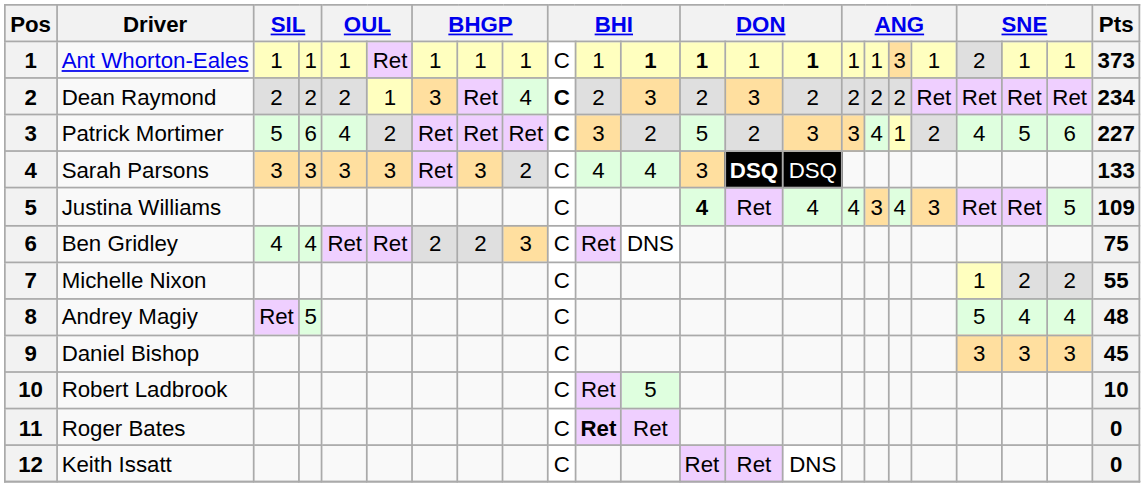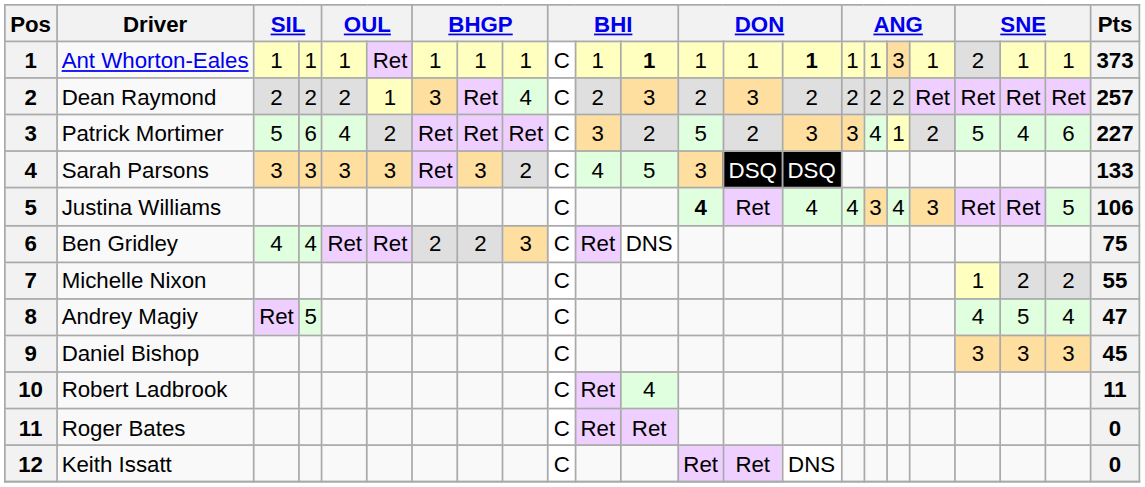 <table class="wikitable" style="font-size: 80%; text-align: center;">
 <tr valign="top">
 <th valign="middle">Pos</th>
 <th valign="middle">Driver</th>
 <th colspan="2"><a href='#'>SIL</a></th>
 <th colspan="2"><a href='#'>OUL</a></th>
 <th colspan="3"><a href='#'>BHGP</a></th>
 <th colspan="3"><a href='#'>BHI</a></th>
 <th colspan="3"><a href='#'>DON</a></th>
 <th colspan="4"><a href='#'>ANG</a></th>
 <th colspan="3"><a href='#'>SNE</a></th>
 <th valign=middle>Pts</th>
 </tr>
 <tr>
 <th>1</th>
 <td align=left><a href='#'>Ant Whorton-Eales</a></td>
 <td style="background:#ffffbf;">1</td>
 <td style="background:#ffffbf;">1</td>
 <td style="background:#ffffbf;">1</td>
 <td style="background:#efcfff;">Ret</td>
 <td style="background:#ffffbf;">1</td>
 <td style="background:#ffffbf;">1</td>
 <td style="background:#ffffbf;">1</td>
 <td style="background:#ffffff;">C</td>
 <td style="background:#ffffbf;">1</td>
 <td style="background:#ffffbf;"><strong>1</strong></td>
-<td style="background:#ffffbf;"><strong>1</strong></td>
+<td style="background:#ffffbf;">1</td>
 <td style="background:#ffffbf;">1</td>
 <td style="background:#ffffbf;"><strong>1</strong></td>
 <td style="background:#ffffbf;">1</td>
 <td style="background:#ffffbf;">1</td>
 <td style="background:#ffdf9f;">3</td>
 <td style="background:#ffffbf;">1</td>
 <td style="background:#dfdfdf;">2</td>
 <td style="background:#ffffbf;">1</td>
 <td style="background:#ffffbf;">1</td>
 <th>373</th>
 </tr>
 <tr>
 <th>2</th>
 <td align=left>Dean Raymond</td>
 <td style="background:#dfdfdf;">2</td>
 <td style="background:#dfdfdf;">2</td>
 <td style="background:#dfdfdf;">2</td>
 <td style="background:#ffffbf;">1</td>
 <td style="background:#ffdf9f;">3</td>
 <td style="background:#efcfff;">Ret</td>
 <td style="background:#dfffdf;">4</td>
-<td style="background:#ffffff;"><strong>C</strong></td>
+<td style="background:#ffffff;">C</td>
 <td style="background:#dfdfdf;">2</td>
 <td style="background:#ffdf9f;">3</td>
 <td style="background:#dfdfdf;">2</td>
 <td style="background:#ffdf9f;">3</td>
 <td style="background:#dfdfdf;">2</td>
 <td style="background:#dfdfdf;">2</td>
 <td style="background:#dfdfdf;">2</td>
 <td style="background:#dfdfdf;">2</td>
 <td style="background:#efcfff;">Ret</td>
 <td style="background:#efcfff;">Ret</td>
 <td style="background:#efcfff;">Ret</td>
 <td style="background:#efcfff;">Ret</td>
-<th>234</th>
+<th>257</th>
 </tr>
 <tr>
 <th>3</th>
 <td align=left>Patrick Mortimer</td>
 <td style="background:#dfffdf;">5</td>
 <td style="background:#dfffdf;">6</td>
 <td style="background:#dfffdf;">4</td>
 <td style="background:#dfdfdf;">2</td>
 <td style="background:#efcfff;">Ret</td>
 <td style="background:#efcfff;">Ret</td>
 <td style="background:#efcfff;">Ret</td>
-<td style="background:#ffffff;"><strong>C</strong></td>
+<td style="background:#ffffff;">C</td>
 <td style="background:#ffdf9f;">3</td>
 <td style="background:#dfdfdf;">2</td>
 <td style="background:#dfffdf;">5</td>
 <td style="background:#dfdfdf;">2</td>
 <td style="background:#ffdf9f;">3</td>
 <td style="background:#ffdf9f;">3</td>
 <td style="background:#dfffdf;">4</td>
 <td style="background:#ffffbf;">1</td>
 <td style="background:#dfdfdf;">2</td>
+<td style="background:#dfffdf;">5</td>
 <td style="background:#dfffdf;">4</td>
-<td style="background:#dfffdf;">5</td>
 <td style="background:#dfffdf;">6</td>
 <th>227</th>
 </tr>
 <tr>
 <th>4</th>
 <td align=left>Sarah Parsons</td>
 <td style="background:#ffdf9f;">3</td>
 <td style="background:#ffdf9f;">3</td>
 <td style="background:#ffdf9f;">3</td>
 <td style="background:#ffdf9f;">3</td>
 <td style="background:#efcfff;">Ret</td>
 <td style="background:#ffdf9f;">3</td>
 <td style="background:#dfdfdf;">2</td>
 <td style="background:#ffffff;">C</td>
 <td style="background:#dfffdf;">4</td>
-<td style="background:#dfffdf;">4</td>
+<td style="background:#dfffdf;">5</td>
 <td style="background:#ffdf9f;">3</td>
-<td style="background-color:#000000; color:white"><strong>DSQ</strong></td>
+<td style="background-color:#000000; color:white">DSQ</td>
 <td style="background-color:#000000; color:white">DSQ</td>
 <td></td>
 <td></td>
 <td></td>
 <td></td>
 <td></td>
 <td></td>
 <td></td>
 <th>133</th>
 </tr>
 <tr>
 <th>5</th>
 <td align=left>Justina Williams</td>
 <td></td>
 <td></td>
 <td></td>
 <td></td>
 <td></td>
 <td></td>
 <td></td>
 <td style="background:#ffffff;">C</td>
 <td></td>
 <td></td>
 <td style="background:#dfffdf;"><strong>4</strong></td>
 <td style="background:#efcfff;">Ret</td>
 <td style="background:#dfffdf;">4</td>
 <td style="background:#dfffdf;">4</td>
 <td style="background:#ffdf9f;">3</td>
 <td style="background:#dfffdf;">4</td>
 <td style="background:#ffdf9f;">3</td>
 <td style="background:#efcfff;">Ret</td>
 <td style="background:#efcfff;">Ret</td>
 <td style="background:#dfffdf;">5</td>
-<th>109</th>
+<th>106</th>
 </tr>
 <tr>
 <th>6</th>
 <td align=left>Ben Gridley</td>
 <td style="background:#dfffdf;">4</td>
 <td style="background:#dfffdf;">4</td>
 <td style="background:#efcfff;">Ret</td>
 <td style="background:#efcfff;">Ret</td>
 <td style="background:#dfdfdf;">2</td>
 <td style="background:#dfdfdf;">2</td>
 <td style="background:#ffdf9f;">3</td>
 <td style="background:#ffffff;">C</td>
 <td style="background:#efcfff;">Ret</td>
 <td style="background:#ffffff;">DNS</td>
 <td></td>
 <td></td>
 <td></td>
 <td></td>
 <td></td>
 <td></td>
 <td></td>
 <td></td>
 <td></td>
 <td></td>
 <th>75</th>
 </tr>
 <tr>
 <th>7</th>
 <td align=left>Michelle Nixon</td>
 <td></td>
 <td></td>
 <td></td>
 <td></td>
 <td></td>
 <td></td>
 <td></td>
 <td style="background:#ffffff;">C</td>
 <td></td>
 <td></td>
 <td></td>
 <td></td>
 <td></td>
 <td></td>
 <td></td>
 <td></td>
 <td></td>
 <td style="background:#ffffbf;">1</td>
 <td style="background:#dfdfdf;">2</td>
 <td style="background:#dfdfdf;">2</td>
 <th>55</th>
 </tr>
 <tr>
 <th>8</th>
 <td align=left>Andrey Magiy</td>
 <td style="background:#efcfff;">Ret</td>
 <td style="background:#dfffdf;">5</td>
 <td></td>
 <td></td>
 <td></td>
 <td></td>
 <td></td>
 <td style="background:#ffffff;">C</td>
 <td></td>
 <td></td>
 <td></td>
 <td></td>
 <td></td>
 <td></td>
 <td></td>
 <td></td>
 <td></td>
+<td style="background:#dfffdf;">4</td>
 <td style="background:#dfffdf;">5</td>
 <td style="background:#dfffdf;">4</td>
-<td style="background:#dfffdf;">4</td>
-<th>48</th>
+<th>47</th>
 </tr>
 <tr>
 <th>9</th>
 <td align=left>Daniel Bishop</td>
 <td></td>
 <td></td>
 <td></td>
 <td></td>
 <td></td>
 <td></td>
 <td></td>
 <td style="background:#ffffff;">C</td>
 <td></td>
 <td></td>
 <td></td>
 <td></td>
 <td></td>
 <td></td>
 <td></td>
 <td></td>
 <td></td>
 <td style="background:#ffdf9f;">3</td>
 <td style="background:#ffdf9f;">3</td>
 <td style="background:#ffdf9f;">3</td>
 <th>45</th>
 </tr>
 <tr>
 <th>10</th>
 <td align=left>Robert Ladbrook</td>
 <td></td>
 <td></td>
 <td></td>
 <td></td>
 <td></td>
 <td></td>
 <td></td>
 <td style="background:#ffffff;">C</td>
 <td style="background:#efcfff;">Ret</td>
-<td style="background:#dfffdf;">5</td>
+<td style="background:#dfffdf;">4</td>
 <td></td>
 <td></td>
 <td></td>
 <td></td>
 <td></td>
 <td></td>
 <td></td>
 <td></td>
 <td></td>
 <td></td>
-<th>10</th>
+<th>11</th>
 </tr>
 <tr>
 <th>11</th>
 <td align=left>Roger Bates</td>
 <td></td>
 <td></td>
 <td></td>
 <td></td>
 <td></td>
 <td></td>
 <td></td>
 <td style="background:#ffffff;">C</td>
-<td style="background:#efcfff;"><strong>Ret</strong></td>
+<td style="background:#efcfff;">Ret</td>
 <td style="background:#efcfff;">Ret</td>
 <td></td>
 <td></td>
 <td></td>
 <td></td>
 <td></td>
 <td></td>
 <td></td>
 <td></td>
 <td></td>
 <td></td>
 <th>0</th>
 </tr>
 <tr>
 <th>12</th>
 <td align=left>Keith Issatt</td>
 <td></td>
 <td></td>
 <td></td>
 <td></td>
 <td></td>
 <td></td>
 <td></td>
 <td style="background:#ffffff;">C</td>
 <td></td>
 <td></td>
 <td style="background:#efcfff;">Ret</td>
 <td style="background:#efcfff;">Ret</td>
 <td style="background:#ffffff;">DNS</td>
 <td></td>
 <td></td>
 <td></td>
 <td></td>
 <td></td>
 <td></td>
 <td></td>
 <th>0</th>
 </tr>
 <tr>
 </tr>
 </table>
